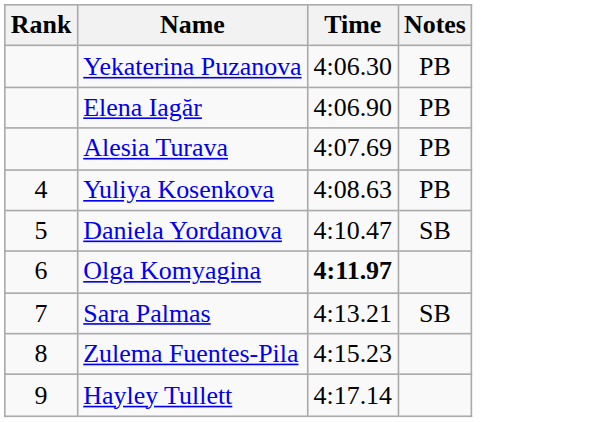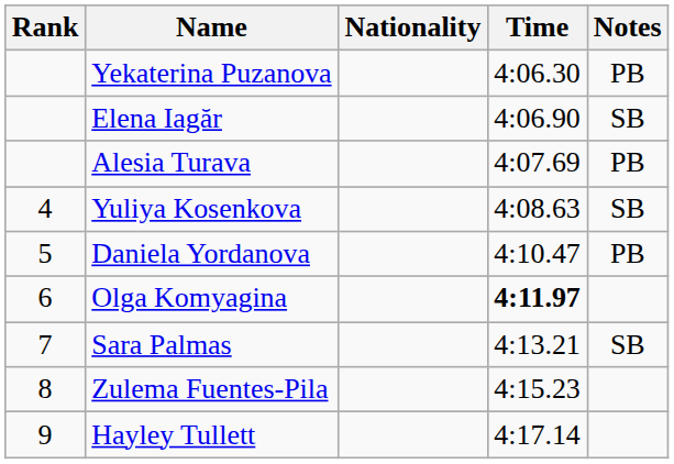 <table class="wikitable sortable" style="text-align:center">
 <tr>
 <th>Rank</th>
 <th>Name</th>
+<th>Nationality</th>
 <th>Time</th>
 <th>Notes</th>
 </tr>
 <tr>
 <td></td>
 <td align="left"><a href='#'>Yekaterina Puzanova</a></td>
+<td align=left></td>
 <td>4:06.30</td>
 <td>PB</td>
 </tr>
 <tr>
 <td></td>
 <td align="left"><a href='#'>Elena Iagăr</a></td>
+<td align=left></td>
 <td>4:06.90</td>
-<td>PB</td>
+<td>SB</td>
 </tr>
 <tr>
 <td></td>
 <td align="left"><a href='#'>Alesia Turava</a></td>
+<td align=left></td>
 <td>4:07.69</td>
 <td>PB</td>
 </tr>
 <tr>
 <td>4</td>
 <td align="left"><a href='#'>Yuliya Kosenkova</a></td>
+<td align=left></td>
 <td>4:08.63</td>
-<td>PB</td>
+<td>SB</td>
 </tr>
 <tr>
 <td>5</td>
 <td align="left"><a href='#'>Daniela Yordanova</a></td>
+<td align=left></td>
 <td>4:10.47</td>
-<td>SB</td>
+<td>PB</td>
 </tr>
 <tr>
 <td>6</td>
 <td align="left"><a href='#'>Olga Komyagina</a></td>
+<td align=left></td>
 <td><strong>4:11.97</strong></td>
 <td></td>
 </tr>
 <tr>
 <td>7</td>
 <td align="left"><a href='#'>Sara Palmas</a></td>
+<td align=left></td>
 <td>4:13.21</td>
 <td>SB</td>
 </tr>
 <tr>
 <td>8</td>
 <td align="left"><a href='#'>Zulema Fuentes-Pila</a></td>
+<td align=left></td>
 <td>4:15.23</td>
 <td></td>
 </tr>
 <tr>
 <td>9</td>
 <td align="left"><a href='#'>Hayley Tullett</a></td>
+<td align=left></td>
 <td>4:17.14</td>
 <td></td>
 </tr>
 </table>
